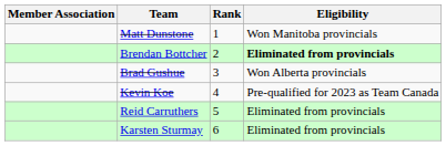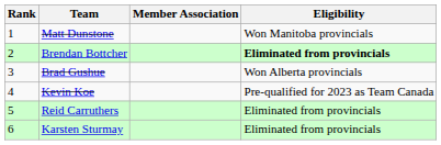 <table class="wikitable">
 <tr>
+<th scope="col">Rank</th>
+<th scope="col">Team</th>
 <th scope="col">Member Association</th>
-<th scope="col">Team</th>
-<th scope="col">Rank</th>
 <th scope="col">Eligibility</th>
 </tr>
 <tr>
+<td>1</td>
+<td><s><a href='#'>Matt Dunstone</a></s></td>
 <td></td>
-<td><s><a href='#'>Matt Dunstone</a></s></td>
-<td>1</td>
 <td>Won Manitoba provincials</td>
 </tr>
 <tr bgcolor=#ccffcc>
+<td>2</td>
+<td><a href='#'>Brendan Bottcher</a></td>
 <td></td>
-<td><a href='#'>Brendan Bottcher</a></td>
-<td>2</td>
 <td><strong>Eliminated from provincials</strong></td>
 </tr>
 <tr>
+<td>3</td>
+<td><s><a href='#'>Brad Gushue</a></s></td>
 <td></td>
-<td><s><a href='#'>Brad Gushue</a></s></td>
-<td>3</td>
 <td>Won Alberta provincials</td>
 </tr>
 <tr>
+<td>4</td>
+<td><s><a href='#'>Kevin Koe</a></s></td>
 <td></td>
-<td><s><a href='#'>Kevin Koe</a></s></td>
-<td>4</td>
 <td>Pre-qualified for 2023 as Team Canada</td>
 </tr>
 <tr bgcolor=#ccffcc>
+<td>5</td>
+<td><a href='#'>Reid Carruthers</a></td>
 <td></td>
-<td><a href='#'>Reid Carruthers</a></td>
-<td>5</td>
 <td>Eliminated from provincials</td>
 </tr>
 <tr bgcolor=#ccffcc>
+<td>6</td>
+<td><a href='#'>Karsten Sturmay</a></td>
 <td></td>
-<td><a href='#'>Karsten Sturmay</a></td>
-<td>6</td>
 <td>Eliminated from provincials</td>
 </tr>
 </table>
